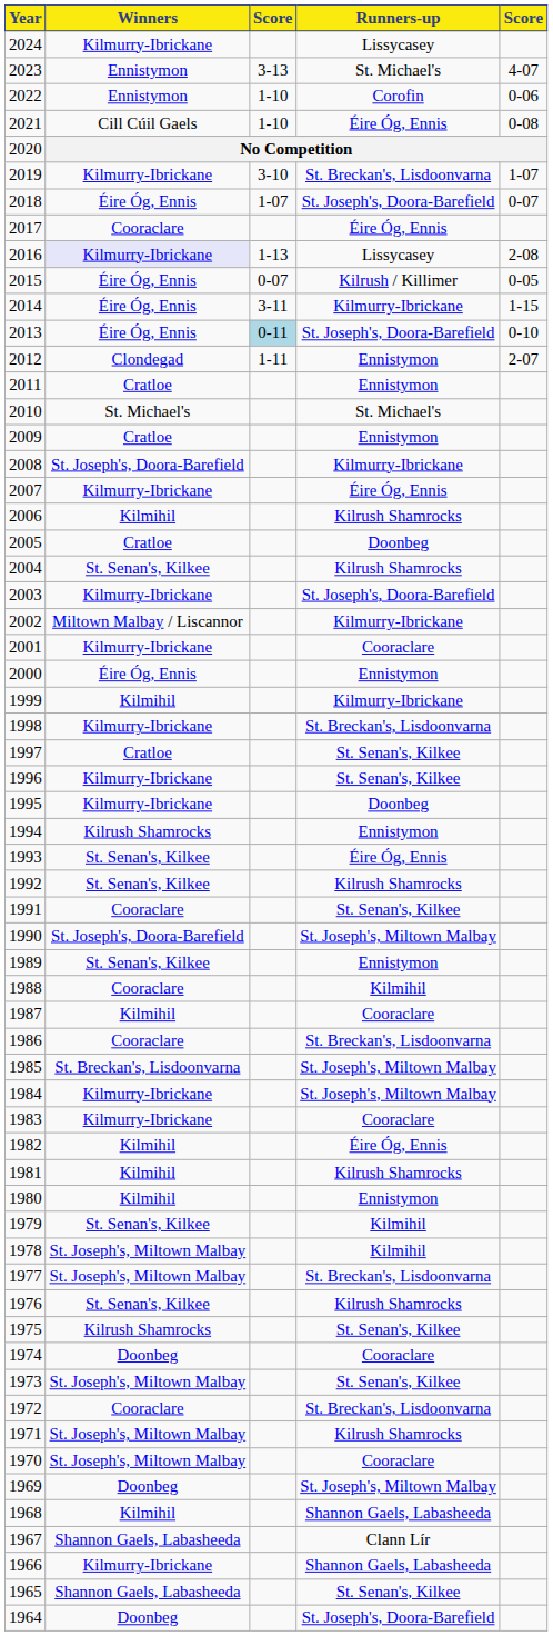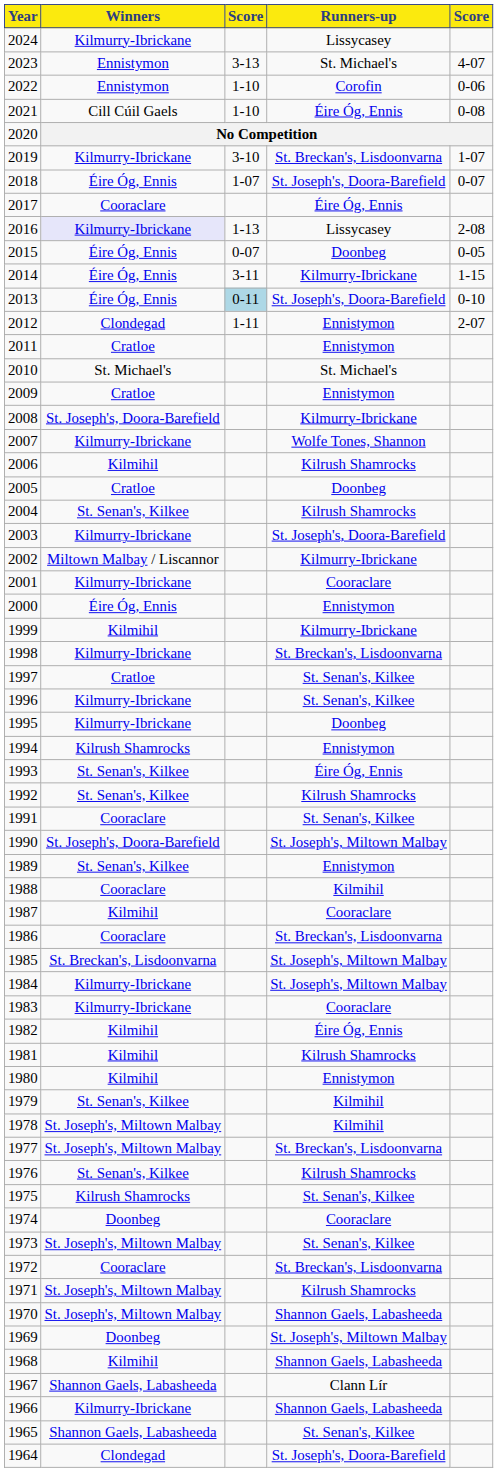 <table class="wikitable" style="text-align:center;">
 <tr>
 <th style="background:#FBEA0E;color:#2D3E82;border:1px solid #2D3E82">Year</th>
 <th style="background:#FBEA0E;color:#2D3E82;border:1px solid #2D3E82">Winners</th>
 <th style="background:#FBEA0E;color:#2D3E82;border:1px solid #2D3E82">Score</th>
 <th style="background:#FBEA0E;color:#2D3E82;border:1px solid #2D3E82">Runners-up</th>
 <th style="background:#FBEA0E;color:#2D3E82;border:1px solid #2D3E82">Score</th>
 </tr>
 <tr>
 <td>2024</td>
 <td><a href='#'>Kilmurry-Ibrickane</a></td>
 <td></td>
 <td>Lissycasey</td>
 <td></td>
 </tr>
 <tr>
 <td>2023</td>
 <td><a href='#'>Ennistymon</a></td>
 <td>3-13</td>
 <td>St. Michael's</td>
 <td>4-07</td>
 </tr>
 <tr>
 <td>2022</td>
 <td><a href='#'>Ennistymon</a></td>
 <td>1-10</td>
 <td><a href='#'>Corofin</a></td>
 <td>0-06</td>
 </tr>
 <tr>
 <td>2021</td>
 <td>Cill Cúil Gaels</td>
 <td>1-10</td>
 <td><a href='#'>Éire Óg, Ennis</a></td>
 <td>0-08</td>
 </tr>
 <tr>
 <td>2020</td>
 <th colspan=4 align=center>No Competition</th>
 </tr>
 <tr>
 <td>2019</td>
 <td><a href='#'>Kilmurry-Ibrickane</a></td>
 <td>3-10</td>
 <td><a href='#'>St. Breckan's, Lisdoonvarna</a></td>
 <td>1-07</td>
 </tr>
 <tr>
 <td>2018</td>
 <td><a href='#'>Éire Óg, Ennis</a></td>
 <td>1-07</td>
 <td><a href='#'>St. Joseph's, Doora-Barefield</a></td>
 <td>0-07</td>
 </tr>
 <tr>
 <td>2017</td>
 <td><a href='#'>Cooraclare</a></td>
 <td></td>
 <td><a href='#'>Éire Óg, Ennis</a></td>
 <td></td>
 </tr>
 <tr>
 <td>2016</td>
 <td style="background: lavender;"><a href='#'>Kilmurry-Ibrickane</a></td>
 <td>1-13</td>
 <td>Lissycasey</td>
 <td>2-08</td>
 </tr>
 <tr>
 <td>2015</td>
 <td><a href='#'>Éire Óg, Ennis</a></td>
 <td>0-07</td>
-<td><a href='#'>Kilrush</a> / Killimer</td>
+<td><a href='#'>Doonbeg</a></td>
 <td>0-05</td>
 </tr>
 <tr>
 <td>2014</td>
 <td><a href='#'>Éire Óg, Ennis</a></td>
 <td>3-11</td>
 <td><a href='#'>Kilmurry-Ibrickane</a></td>
 <td>1-15</td>
 </tr>
 <tr>
 <td>2013</td>
 <td><a href='#'>Éire Óg, Ennis</a></td>
 <td style="background: lightblue;">0-11</td>
 <td><a href='#'>St. Joseph's, Doora-Barefield</a></td>
 <td>0-10</td>
 </tr>
 <tr>
 <td>2012</td>
 <td><a href='#'>Clondegad</a></td>
 <td>1-11</td>
 <td><a href='#'>Ennistymon</a></td>
 <td>2-07</td>
 </tr>
 <tr>
 <td>2011</td>
 <td><a href='#'>Cratloe</a></td>
 <td></td>
 <td><a href='#'>Ennistymon</a></td>
 <td></td>
 </tr>
 <tr>
 <td>2010</td>
 <td>St. Michael's</td>
 <td></td>
 <td>St. Michael's</td>
 <td></td>
 </tr>
 <tr>
 <td>2009</td>
 <td><a href='#'>Cratloe</a></td>
 <td></td>
 <td><a href='#'>Ennistymon</a></td>
 <td></td>
 </tr>
 <tr>
 <td>2008</td>
 <td><a href='#'>St. Joseph's, Doora-Barefield</a></td>
 <td></td>
 <td><a href='#'>Kilmurry-Ibrickane</a></td>
 <td></td>
 </tr>
 <tr>
 <td>2007</td>
 <td><a href='#'>Kilmurry-Ibrickane</a></td>
 <td></td>
-<td><a href='#'>Éire Óg, Ennis</a></td>
+<td><a href='#'>Wolfe Tones, Shannon</a></td>
 <td></td>
 </tr>
 <tr>
 <td>2006</td>
 <td><a href='#'>Kilmihil</a></td>
 <td></td>
 <td><a href='#'>Kilrush Shamrocks</a></td>
 <td></td>
 </tr>
 <tr>
 <td>2005</td>
 <td><a href='#'>Cratloe</a></td>
 <td></td>
 <td><a href='#'>Doonbeg</a></td>
 <td></td>
 </tr>
 <tr>
 <td>2004</td>
 <td><a href='#'>St. Senan's, Kilkee</a></td>
 <td></td>
 <td><a href='#'>Kilrush Shamrocks</a></td>
 <td></td>
 </tr>
 <tr>
 <td>2003</td>
 <td><a href='#'>Kilmurry-Ibrickane</a></td>
 <td></td>
 <td><a href='#'>St. Joseph's, Doora-Barefield</a></td>
 <td></td>
 </tr>
 <tr>
 <td>2002</td>
 <td><a href='#'>Miltown Malbay</a> / Liscannor</td>
 <td></td>
 <td><a href='#'>Kilmurry-Ibrickane</a></td>
 <td></td>
 </tr>
 <tr>
 <td>2001</td>
 <td><a href='#'>Kilmurry-Ibrickane</a></td>
 <td></td>
 <td><a href='#'>Cooraclare</a></td>
 <td></td>
 </tr>
 <tr>
 <td>2000</td>
 <td><a href='#'>Éire Óg, Ennis</a></td>
 <td></td>
 <td><a href='#'>Ennistymon</a></td>
 <td></td>
 </tr>
 <tr>
 <td>1999</td>
 <td><a href='#'>Kilmihil</a></td>
 <td></td>
 <td><a href='#'>Kilmurry-Ibrickane</a></td>
 <td></td>
 </tr>
 <tr>
 <td>1998</td>
 <td><a href='#'>Kilmurry-Ibrickane</a></td>
 <td></td>
 <td><a href='#'>St. Breckan's, Lisdoonvarna</a></td>
 <td></td>
 </tr>
 <tr>
 <td>1997</td>
 <td><a href='#'>Cratloe</a></td>
 <td></td>
 <td><a href='#'>St. Senan's, Kilkee</a></td>
 <td></td>
 </tr>
 <tr>
 <td>1996</td>
 <td><a href='#'>Kilmurry-Ibrickane</a></td>
 <td></td>
 <td><a href='#'>St. Senan's, Kilkee</a></td>
 <td></td>
 </tr>
 <tr>
 <td>1995</td>
 <td><a href='#'>Kilmurry-Ibrickane</a></td>
 <td></td>
 <td><a href='#'>Doonbeg</a></td>
 <td></td>
 </tr>
 <tr>
 <td>1994</td>
 <td><a href='#'>Kilrush Shamrocks</a></td>
 <td></td>
 <td><a href='#'>Ennistymon</a></td>
 <td></td>
 </tr>
 <tr>
 <td>1993</td>
 <td><a href='#'>St. Senan's, Kilkee</a></td>
 <td></td>
 <td><a href='#'>Éire Óg, Ennis</a></td>
 <td></td>
 </tr>
 <tr>
 <td>1992</td>
 <td><a href='#'>St. Senan's, Kilkee</a></td>
 <td></td>
 <td><a href='#'>Kilrush Shamrocks</a></td>
 <td></td>
 </tr>
 <tr>
 <td>1991</td>
 <td><a href='#'>Cooraclare</a></td>
 <td></td>
 <td><a href='#'>St. Senan's, Kilkee</a></td>
 <td></td>
 </tr>
 <tr>
 <td>1990</td>
 <td><a href='#'>St. Joseph's, Doora-Barefield</a></td>
 <td></td>
 <td><a href='#'>St. Joseph's, Miltown Malbay</a></td>
 <td></td>
 </tr>
 <tr>
 <td>1989</td>
 <td><a href='#'>St. Senan's, Kilkee</a></td>
 <td></td>
 <td><a href='#'>Ennistymon</a></td>
 <td></td>
 </tr>
 <tr>
 <td>1988</td>
 <td><a href='#'>Cooraclare</a></td>
 <td></td>
 <td><a href='#'>Kilmihil</a></td>
 <td></td>
 </tr>
 <tr>
 <td>1987</td>
 <td><a href='#'>Kilmihil</a></td>
 <td></td>
 <td><a href='#'>Cooraclare</a></td>
 <td></td>
 </tr>
 <tr>
 <td>1986</td>
 <td><a href='#'>Cooraclare</a></td>
 <td></td>
 <td><a href='#'>St. Breckan's, Lisdoonvarna</a></td>
 <td></td>
 </tr>
 <tr>
 <td>1985</td>
 <td><a href='#'>St. Breckan's, Lisdoonvarna</a></td>
 <td></td>
 <td><a href='#'>St. Joseph's, Miltown Malbay</a></td>
 <td></td>
 </tr>
 <tr>
 <td>1984</td>
 <td><a href='#'>Kilmurry-Ibrickane</a></td>
 <td></td>
 <td><a href='#'>St. Joseph's, Miltown Malbay</a></td>
 <td></td>
 </tr>
 <tr>
 <td>1983</td>
 <td><a href='#'>Kilmurry-Ibrickane</a></td>
 <td></td>
 <td><a href='#'>Cooraclare</a></td>
 <td></td>
 </tr>
 <tr>
 <td>1982</td>
 <td><a href='#'>Kilmihil</a></td>
 <td></td>
 <td><a href='#'>Éire Óg, Ennis</a></td>
 <td></td>
 </tr>
 <tr>
 <td>1981</td>
 <td><a href='#'>Kilmihil</a></td>
 <td></td>
 <td><a href='#'>Kilrush Shamrocks</a></td>
 <td></td>
 </tr>
 <tr>
 <td>1980</td>
 <td><a href='#'>Kilmihil</a></td>
 <td></td>
 <td><a href='#'>Ennistymon</a></td>
 <td></td>
 </tr>
 <tr>
 <td>1979</td>
 <td><a href='#'>St. Senan's, Kilkee</a></td>
 <td></td>
 <td><a href='#'>Kilmihil</a></td>
 <td></td>
 </tr>
 <tr>
 <td>1978</td>
 <td><a href='#'>St. Joseph's, Miltown Malbay</a></td>
 <td></td>
 <td><a href='#'>Kilmihil</a></td>
 <td></td>
 </tr>
 <tr>
 <td>1977</td>
 <td><a href='#'>St. Joseph's, Miltown Malbay</a></td>
 <td></td>
 <td><a href='#'>St. Breckan's, Lisdoonvarna</a></td>
 <td></td>
 </tr>
 <tr>
 <td>1976</td>
 <td><a href='#'>St. Senan's, Kilkee</a></td>
 <td></td>
 <td><a href='#'>Kilrush Shamrocks</a></td>
 <td></td>
 </tr>
 <tr>
 <td>1975</td>
 <td><a href='#'>Kilrush Shamrocks</a></td>
 <td></td>
 <td><a href='#'>St. Senan's, Kilkee</a></td>
 <td></td>
 </tr>
 <tr>
 <td>1974</td>
 <td><a href='#'>Doonbeg</a></td>
 <td></td>
 <td><a href='#'>Cooraclare</a></td>
 <td></td>
 </tr>
 <tr>
 <td>1973</td>
 <td><a href='#'>St. Joseph's, Miltown Malbay</a></td>
 <td></td>
 <td><a href='#'>St. Senan's, Kilkee</a></td>
 <td></td>
 </tr>
 <tr>
 <td>1972</td>
 <td><a href='#'>Cooraclare</a></td>
 <td></td>
 <td><a href='#'>St. Breckan's, Lisdoonvarna</a></td>
 <td></td>
 </tr>
 <tr>
 <td>1971</td>
 <td><a href='#'>St. Joseph's, Miltown Malbay</a></td>
 <td></td>
 <td><a href='#'>Kilrush Shamrocks</a></td>
 <td></td>
 </tr>
 <tr>
 <td>1970</td>
 <td><a href='#'>St. Joseph's, Miltown Malbay</a></td>
 <td></td>
-<td><a href='#'>Cooraclare</a></td>
+<td><a href='#'>Shannon Gaels, Labasheeda</a></td>
 <td></td>
 </tr>
 <tr>
 <td>1969</td>
 <td><a href='#'>Doonbeg</a></td>
 <td></td>
 <td><a href='#'>St. Joseph's, Miltown Malbay</a></td>
 <td></td>
 </tr>
 <tr>
 <td>1968</td>
 <td><a href='#'>Kilmihil</a></td>
 <td></td>
 <td><a href='#'>Shannon Gaels, Labasheeda</a></td>
 <td></td>
 </tr>
 <tr>
 <td>1967</td>
 <td><a href='#'>Shannon Gaels, Labasheeda</a></td>
 <td></td>
 <td>Clann Lír</td>
 <td></td>
 </tr>
 <tr>
 <td>1966</td>
 <td><a href='#'>Kilmurry-Ibrickane</a></td>
 <td></td>
 <td><a href='#'>Shannon Gaels, Labasheeda</a></td>
 <td></td>
 </tr>
 <tr>
 <td>1965</td>
 <td><a href='#'>Shannon Gaels, Labasheeda</a></td>
 <td></td>
 <td><a href='#'>St. Senan's, Kilkee</a></td>
 <td></td>
 </tr>
 <tr>
 <td>1964</td>
-<td><a href='#'>Doonbeg</a></td>
+<td><a href='#'>Clondegad</a></td>
 <td></td>
 <td><a href='#'>St. Joseph's, Doora-Barefield</a></td>
 <td></td>
 </tr>
 </table>
